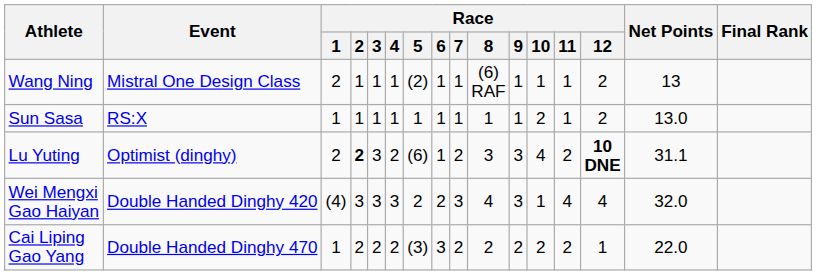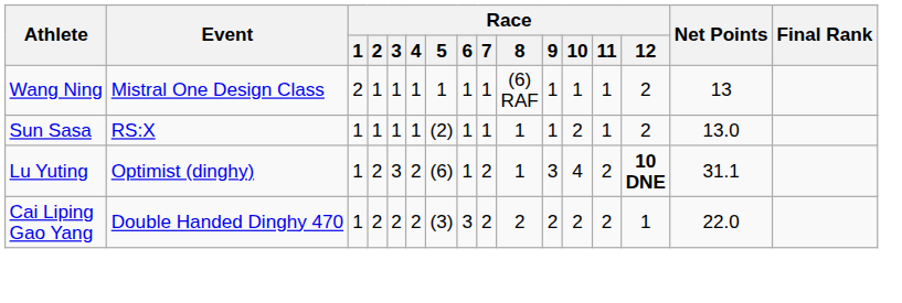 <table class="wikitable" style="font-size:90%;">
 <tr>
 <th rowspan=2>Athlete</th>
 <th rowspan=2>Event</th>
 <th colspan=12>Race</th>
 <th rowspan=2>Net Points</th>
 <th rowspan=2>Final Rank</th>
 </tr>
 <tr>
 <th>1</th>
 <th>2</th>
 <th>3</th>
 <th>4</th>
 <th>5</th>
 <th>6</th>
 <th>7</th>
 <th>8</th>
 <th>9</th>
 <th>10</th>
 <th>11</th>
 <th>12</th>
 </tr>
 <tr style="text-align:center">
 <td style="text-align:left"><a href='#'>Wang Ning</a></td>
 <td style="text-align:left"><a href='#'>Mistral One Design Class</a></td>
 <td>2</td>
 <td>1</td>
 <td>1</td>
 <td>1</td>
-<td>(2)</td>
+<td>1</td>
 <td>1</td>
 <td>1</td>
 <td>(6)<br>RAF</td>
 <td>1</td>
 <td>1</td>
 <td>1</td>
 <td>2</td>
 <td>13</td>
 <td></td>
 </tr>
 <tr style="text-align:center">
 <td style="text-align:left"><a href='#'>Sun Sasa</a></td>
 <td style="text-align:left"><a href='#'>RS:X</a></td>
 <td>1</td>
 <td>1</td>
 <td>1</td>
 <td>1</td>
-<td>1</td>
+<td>(2)</td>
 <td>1</td>
 <td>1</td>
 <td>1</td>
 <td>1</td>
 <td>2</td>
 <td>1</td>
 <td>2</td>
 <td>13.0</td>
 <td></td>
 </tr>
 <tr style="text-align:center">
 <td style="text-align:left"><a href='#'>Lu Yuting</a></td>
 <td style="text-align:left"><a href='#'>Optimist (dinghy)</a></td>
+<td>1</td>
 <td>2</td>
-<td><strong>2</strong></td>
 <td>3</td>
 <td>2</td>
 <td>(6)</td>
 <td>1</td>
 <td>2</td>
-<td>3</td>
+<td>1</td>
 <td>3</td>
 <td>4</td>
 <td>2</td>
 <td><strong>10<br>DNE</strong></td>
 <td>31.1</td>
-<td></td>
-</tr>
-<tr style="text-align:center">
-<td style="text-align:left"><a href='#'>Wei Mengxi</a><br><a href='#'>Gao Haiyan</a></td>
-<td style="text-align:left"><a href='#'>Double Handed Dinghy 420</a></td>
-<td>(4)</td>
-<td>3</td>
-<td>3</td>
-<td>3</td>
-<td>2</td>
-<td>2</td>
-<td>3</td>
-<td>4</td>
-<td>3</td>
-<td>1</td>
-<td>4</td>
-<td>4</td>
-<td>32.0</td>
 <td></td>
 </tr>
 <tr style="text-align:center">
 <td style="text-align:left"><a href='#'>Cai Liping</a><br><a href='#'>Gao Yang</a></td>
 <td style="text-align:left"><a href='#'>Double Handed Dinghy 470</a></td>
 <td>1</td>
 <td>2</td>
 <td>2</td>
 <td>2</td>
 <td>(3)</td>
 <td>3</td>
 <td>2</td>
 <td>2</td>
 <td>2</td>
 <td>2</td>
 <td>2</td>
 <td>1</td>
 <td>22.0</td>
 <td></td>
 </tr>
 </table>
